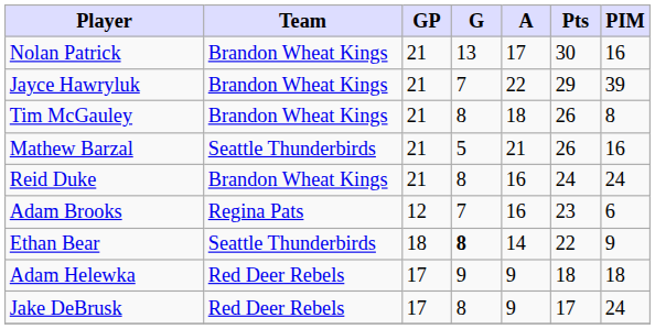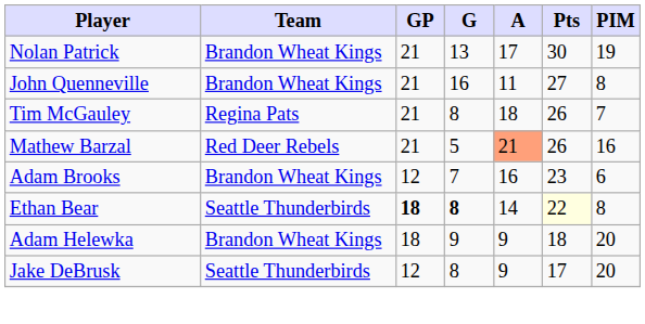 <table class="wikitable">
 <tr>
 <th style="background:#ddf; width:30%;">Player</th>
 <th style="background:#ddf; width:30%;">Team</th>
 <th style="background:#ddf; width:7.5%;">GP</th>
 <th style="background:#ddf; width:7.5%;">G</th>
 <th style="background:#ddf; width:7.5%;">A</th>
 <th style="background:#ddf; width:7.5%;">Pts</th>
 <th style="background:#ddf; width:7.5%;">PIM</th>
 </tr>
 <tr>
 <td><a href='#'>Nolan Patrick</a></td>
 <td><a href='#'>Brandon Wheat Kings</a></td>
 <td>21</td>
 <td>13</td>
 <td>17</td>
 <td>30</td>
-<td>16</td>
+<td>19</td>
 </tr>
 <tr>
-<td><a href='#'>Jayce Hawryluk</a></td>
+<td><a href='#'>John Quenneville</a></td>
 <td><a href='#'>Brandon Wheat Kings</a></td>
 <td>21</td>
-<td>7</td>
-<td>22</td>
-<td>29</td>
-<td>39</td>
+<td>16</td>
+<td>11</td>
+<td>27</td>
+<td>8</td>
 </tr>
 <tr>
 <td><a href='#'>Tim McGauley</a></td>
-<td><a href='#'>Brandon Wheat Kings</a></td>
+<td><a href='#'>Regina Pats</a></td>
 <td>21</td>
 <td>8</td>
 <td>18</td>
 <td>26</td>
-<td>8</td>
+<td>7</td>
 </tr>
 <tr>
 <td><a href='#'>Mathew Barzal</a></td>
-<td><a href='#'>Seattle Thunderbirds</a></td>
+<td><a href='#'>Red Deer Rebels</a></td>
 <td>21</td>
 <td>5</td>
-<td>21</td>
+<td style="background: lightsalmon;">21</td>
 <td>26</td>
 <td>16</td>
 </tr>
 <tr>
-<td><a href='#'>Reid Duke</a></td>
+<td><a href='#'>Adam Brooks</a></td>
 <td><a href='#'>Brandon Wheat Kings</a></td>
-<td>21</td>
-<td>8</td>
-<td>16</td>
-<td>24</td>
-<td>24</td>
-</tr>
-<tr>
-<td><a href='#'>Adam Brooks</a></td>
-<td><a href='#'>Regina Pats</a></td>
 <td>12</td>
 <td>7</td>
 <td>16</td>
 <td>23</td>
 <td>6</td>
 </tr>
 <tr>
 <td><a href='#'>Ethan Bear</a></td>
 <td><a href='#'>Seattle Thunderbirds</a></td>
-<td>18</td>
+<td><strong>18</strong></td>
 <td><strong>8</strong></td>
 <td>14</td>
-<td>22</td>
-<td>9</td>
+<td style="background: lightyellow;">22</td>
+<td>8</td>
 </tr>
 <tr>
 <td><a href='#'>Adam Helewka</a></td>
-<td><a href='#'>Red Deer Rebels</a></td>
-<td>17</td>
+<td><a href='#'>Brandon Wheat Kings</a></td>
+<td>18</td>
 <td>9</td>
 <td>9</td>
 <td>18</td>
-<td>18</td>
+<td>20</td>
 </tr>
 <tr>
 <td><a href='#'>Jake DeBrusk</a></td>
-<td><a href='#'>Red Deer Rebels</a></td>
-<td>17</td>
+<td><a href='#'>Seattle Thunderbirds</a></td>
+<td>12</td>
 <td>8</td>
 <td>9</td>
 <td>17</td>
-<td>24</td>
+<td>20</td>
 </tr>
 <tr>
 </tr>
 </table>
